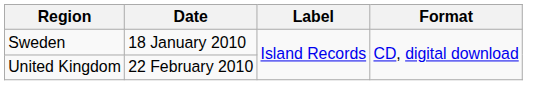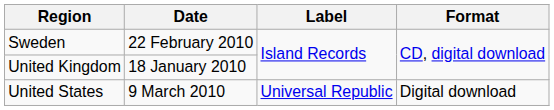 <table class=wikitable>
 <tr>
 <th>Region</th>
 <th>Date</th>
 <th>Label</th>
 <th>Format</th>
 </tr>
 <tr>
 <td>Sweden</td>
-<td>18 January 2010</td>
+<td>22 February 2010</td>
 <td rowspan="2"><a href='#'>Island Records</a></td>
 <td rowspan="2"><a href='#'>CD</a>, <a href='#'>digital download</a></td>
 </tr>
 <tr>
 <td>United Kingdom</td>
-<td>22 February 2010</td>
+<td>18 January 2010</td>
+</tr>
+<tr>
+<td>United States</td>
+<td>9 March 2010</td>
+<td><a href='#'>Universal Republic</a></td>
+<td>Digital download</td>
 </tr>
 </table>
